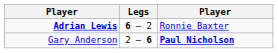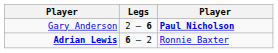 <table class=wikitable style="text-align:center">
 <tr>
 <th width=163>Player</th>
 <th width=50>Legs</th>
 <th width=163>Player</th>
 </tr>
 <tr align=left>
+<td align=right><a href='#'>Gary Anderson</a> </td>
+<td align=center>2 – <strong>6</strong></td>
+<td> <strong><a href='#'>Paul Nicholson</a></strong></td>
+</tr>
+<tr align=left>
 <td align=right><strong><a href='#'>Adrian Lewis</a></strong> </td>
 <td align=center><strong>6</strong> – 2</td>
 <td> <a href='#'>Ronnie Baxter</a></td>
 </tr>
-<tr align=left>
-<td align=right><a href='#'>Gary Anderson</a> </td>
-<td align=center>2 – <strong>6</strong></td>
-<td> <strong><a href='#'>Paul Nicholson</a></strong></td>
-</tr>
 </table>
